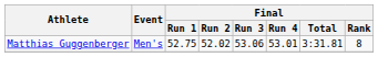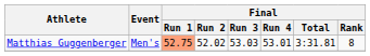 <table class="wikitable">
 <tr>
 <th rowspan="2">Athlete</th>
 <th rowspan="2">Event</th>
 <th colspan="6">Final</th>
 </tr>
 <tr>
 <th>Run 1</th>
 <th>Run 2</th>
 <th>Run 3</th>
 <th>Run 4</th>
 <th>Total</th>
 <th>Rank</th>
 </tr>
 <tr>
 <td><a href='#'>Matthias Guggenberger</a></td>
 <td><a href='#'>Men's</a></td>
-<td align="center">52.75</td>
+<td align="center" style="background: lightsalmon;">52.75</td>
 <td align="center">52.02</td>
-<td align="center">53.06</td>
+<td align="center">53.03</td>
 <td align="center">53.01</td>
 <td align="center">3:31.81</td>
 <td align="center">8</td>
 </tr>
 <tr>
 </tr>
 </table>
